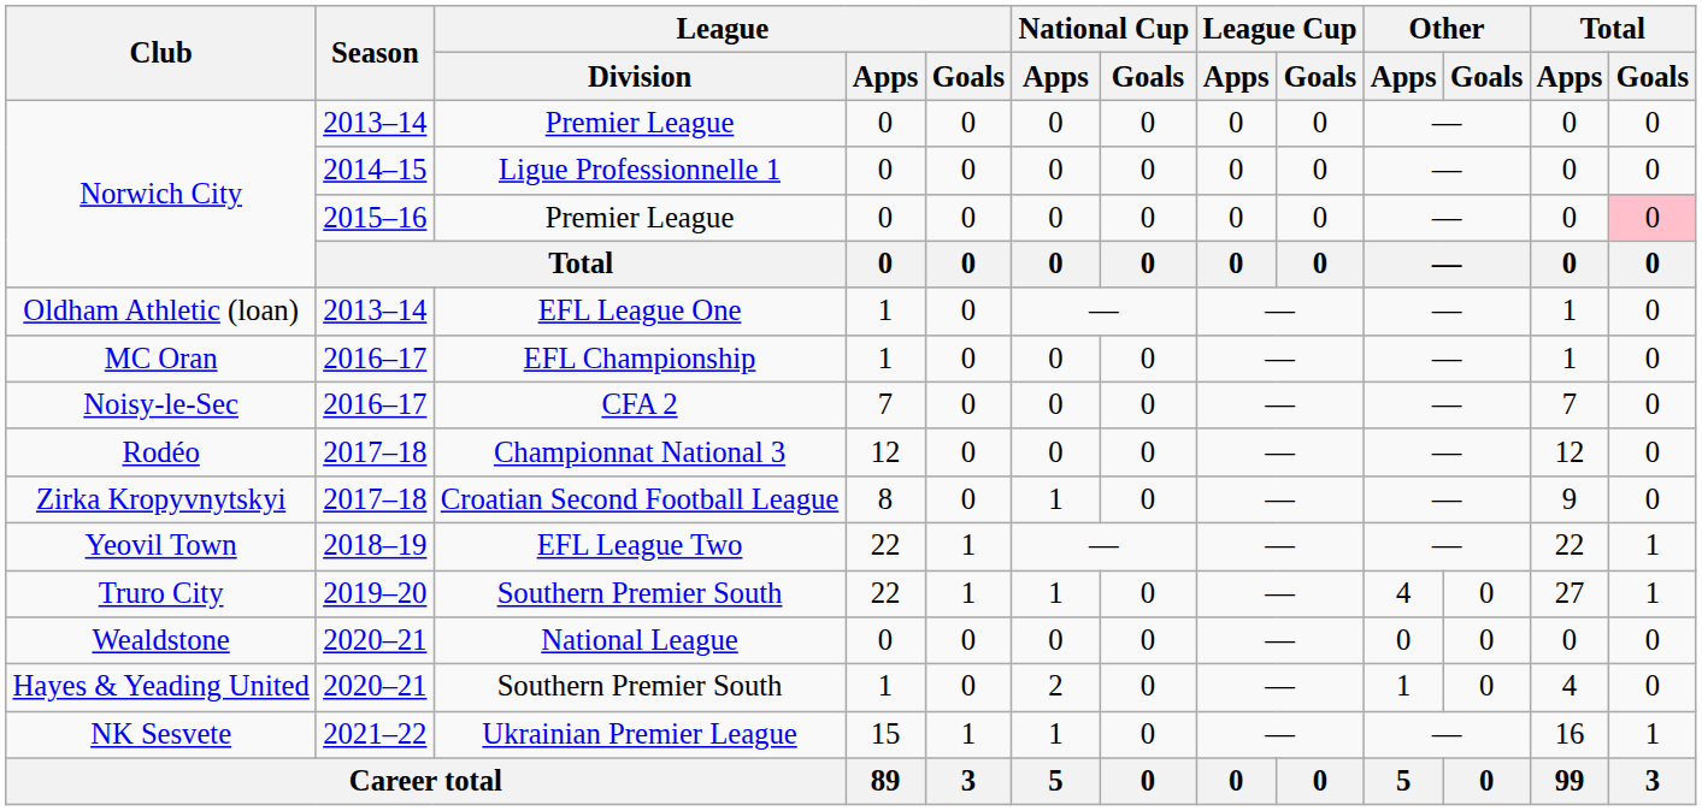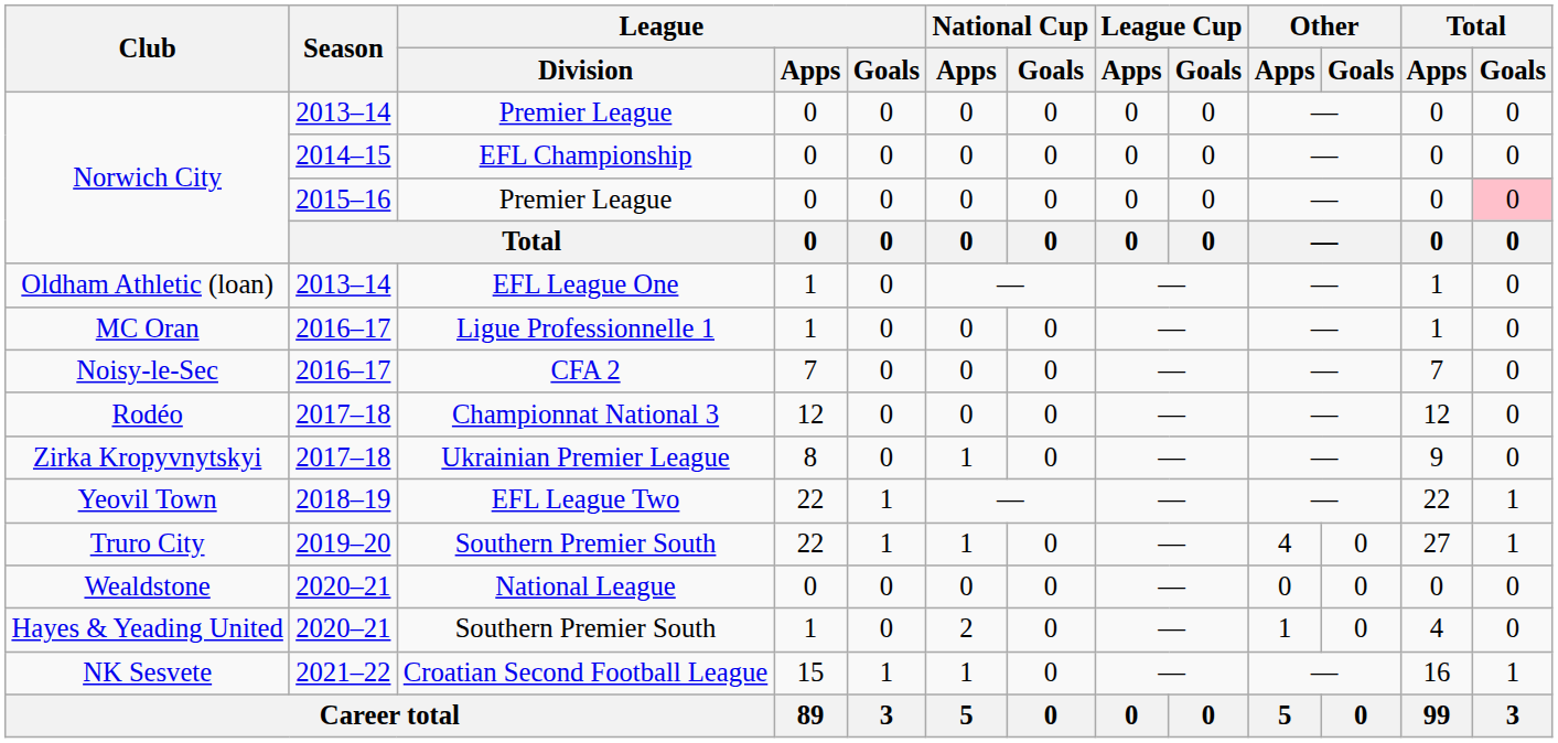 <table class=wikitable style="text-align: center">
 <tr>
 <th rowspan=2>Club</th>
 <th rowspan=2>Season</th>
 <th colspan=3>League</th>
 <th colspan=2>National Cup</th>
 <th colspan=2>League Cup</th>
 <th colspan=2>Other</th>
 <th colspan=2>Total</th>
 </tr>
 <tr>
 <th>Division</th>
 <th>Apps</th>
 <th>Goals</th>
 <th>Apps</th>
 <th>Goals</th>
 <th>Apps</th>
 <th>Goals</th>
 <th>Apps</th>
 <th>Goals</th>
 <th>Apps</th>
 <th>Goals</th>
 </tr>
 <tr>
 <td rowspan="4"><a href='#'>Norwich City</a></td>
 <td><a href='#'>2013–14</a></td>
 <td><a href='#'>Premier League</a></td>
 <td>0</td>
 <td>0</td>
 <td>0</td>
 <td>0</td>
 <td>0</td>
 <td>0</td>
 <td colspan="2">—</td>
 <td>0</td>
 <td>0</td>
 </tr>
 <tr>
 <td><a href='#'>2014–15</a></td>
-<td><a href='#'>Ligue Professionnelle 1</a></td>
+<td><a href='#'>EFL Championship</a></td>
 <td>0</td>
 <td>0</td>
 <td>0</td>
 <td>0</td>
 <td>0</td>
 <td>0</td>
 <td colspan="2">—</td>
 <td>0</td>
 <td>0</td>
 </tr>
 <tr>
 <td><a href='#'>2015–16</a></td>
 <td>Premier League</td>
 <td>0</td>
 <td>0</td>
 <td>0</td>
 <td>0</td>
 <td>0</td>
 <td>0</td>
 <td colspan="2">—</td>
 <td>0</td>
 <td style="background: pink;">0</td>
 </tr>
 <tr>
 <th colspan=2>Total</th>
 <th>0</th>
 <th>0</th>
 <th>0</th>
 <th>0</th>
 <th>0</th>
 <th>0</th>
 <th colspan="2">—</th>
 <th>0</th>
 <th>0</th>
 </tr>
 <tr>
 <td><a href='#'>Oldham Athletic</a> (loan)</td>
 <td><a href='#'>2013–14</a></td>
 <td><a href='#'>EFL League One</a></td>
 <td>1</td>
 <td>0</td>
 <td colspan="2">—</td>
 <td colspan="2">—</td>
 <td colspan="2">—</td>
 <td>1</td>
 <td>0</td>
 </tr>
 <tr>
 <td><a href='#'>MC Oran</a></td>
 <td><a href='#'>2016–17</a></td>
-<td><a href='#'>EFL Championship</a></td>
+<td><a href='#'>Ligue Professionnelle 1</a></td>
 <td>1</td>
 <td>0</td>
 <td>0</td>
 <td>0</td>
 <td colspan="2">—</td>
 <td colspan="2">—</td>
 <td>1</td>
 <td>0</td>
 </tr>
 <tr>
 <td><a href='#'>Noisy-le-Sec</a></td>
 <td><a href='#'>2016–17</a></td>
 <td><a href='#'>CFA 2</a></td>
 <td>7</td>
 <td>0</td>
 <td>0</td>
 <td>0</td>
 <td colspan="2">—</td>
 <td colspan="2">—</td>
 <td>7</td>
 <td>0</td>
 </tr>
 <tr>
 <td><a href='#'>Rodéo</a></td>
 <td><a href='#'>2017–18</a></td>
 <td><a href='#'>Championnat National 3</a></td>
 <td>12</td>
 <td>0</td>
 <td>0</td>
 <td>0</td>
 <td colspan="2">—</td>
 <td colspan="2">—</td>
 <td>12</td>
 <td>0</td>
 </tr>
 <tr>
 <td><a href='#'>Zirka Kropyvnytskyi</a></td>
 <td><a href='#'>2017–18</a></td>
-<td><a href='#'>Croatian Second Football League</a></td>
+<td><a href='#'>Ukrainian Premier League</a></td>
 <td>8</td>
 <td>0</td>
 <td>1</td>
 <td>0</td>
 <td colspan="2">—</td>
 <td colspan="2">—</td>
 <td>9</td>
 <td>0</td>
 </tr>
 <tr>
 <td><a href='#'>Yeovil Town</a></td>
 <td><a href='#'>2018–19</a></td>
 <td><a href='#'>EFL League Two</a></td>
 <td>22</td>
 <td>1</td>
 <td colspan="2">—</td>
 <td colspan="2">—</td>
 <td colspan="2">—</td>
 <td>22</td>
 <td>1</td>
 </tr>
 <tr>
 <td><a href='#'>Truro City</a></td>
 <td><a href='#'>2019–20</a></td>
 <td><a href='#'>Southern Premier South</a></td>
 <td>22</td>
 <td>1</td>
 <td>1</td>
 <td>0</td>
 <td colspan="2">—</td>
 <td>4</td>
 <td>0</td>
 <td>27</td>
 <td>1</td>
 </tr>
 <tr>
 <td><a href='#'>Wealdstone</a></td>
 <td><a href='#'>2020–21</a></td>
 <td><a href='#'>National League</a></td>
 <td>0</td>
 <td>0</td>
 <td>0</td>
 <td>0</td>
 <td colspan="2">—</td>
 <td>0</td>
 <td>0</td>
 <td>0</td>
 <td>0</td>
 </tr>
 <tr>
 <td><a href='#'>Hayes & Yeading United</a></td>
 <td><a href='#'>2020–21</a></td>
 <td>Southern Premier South</td>
 <td>1</td>
 <td>0</td>
 <td>2</td>
 <td>0</td>
 <td colspan="2">—</td>
 <td>1</td>
 <td>0</td>
 <td>4</td>
 <td>0</td>
 </tr>
 <tr>
 <td><a href='#'>NK Sesvete</a></td>
 <td><a href='#'>2021–22</a></td>
-<td><a href='#'>Ukrainian Premier League</a></td>
+<td><a href='#'>Croatian Second Football League</a></td>
 <td>15</td>
 <td>1</td>
 <td>1</td>
 <td>0</td>
 <td colspan="2">—</td>
 <td colspan="2">—</td>
 <td>16</td>
 <td>1</td>
 </tr>
 <tr>
 <th colspan=3>Career total</th>
 <th>89</th>
 <th>3</th>
 <th>5</th>
 <th>0</th>
 <th>0</th>
 <th>0</th>
 <th>5</th>
 <th>0</th>
 <th>99</th>
 <th>3</th>
 </tr>
 </table>
